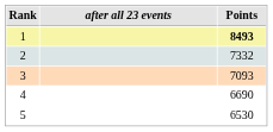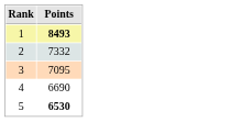 <table cellspacing="1" cellpadding="3" style="border:1px solid #AAAAAA;font-size:86%">
 <tr style="background-color: #E4E4E4;">
 <th style="border-bottom:1px solid #AAAAAA; width: 10px;">Rank</th>
-<th style="border-bottom:1px solid #AAAAAA; width: 200px;"><em>after all 23 events</em></th>
 <th style="border-bottom:1px solid #AAAAAA; width: 50px;">Points</th>
 </tr>
 <tr style="background:#f7f6a8;">
 <td align=center>1</td>
-<td><strong></strong></td>
 <td align=center><strong>8493</strong></td>
 </tr>
 <tr style="background:#dce5e5;">
 <td align=center>2</td>
-<td></td>
 <td align=center>7332</td>
 </tr>
 <tr style="background:#ffdab9;">
 <td align=center>3</td>
-<td></td>
-<td align=center>7093</td>
+<td align=center>7095</td>
 </tr>
 <tr>
 <td align=center>4</td>
-<td></td>
 <td align=center>6690</td>
 </tr>
 <tr>
 <td align=center>5</td>
-<td></td>
-<td align=center>6530</td>
+<td align=center><strong>6530</strong></td>
 </tr>
 </table>
